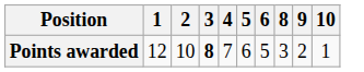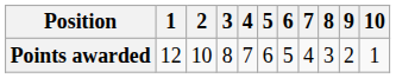 <table class="wikitable floatleft" style="text-align: center">
 <tr>
 <th scope="col">Position</th>
 <th scope="col">1</th>
 <th scope="col">2</th>
 <th scope="col">3</th>
 <th scope="col">4</th>
 <th scope="col">5</th>
 <th scope="col">6</th>
+<th scope="col">7</th>
 <th scope="col">8</th>
 <th scope="col">9</th>
 <th scope="col">10</th>
 </tr>
 <tr>
 <th scope="row">Points awarded</th>
 <td>12</td>
 <td>10</td>
-<td><strong>8</strong></td>
+<td>8</td>
 <td>7</td>
 <td>6</td>
 <td>5</td>
+<td>4</td>
 <td>3</td>
 <td>2</td>
 <td>1</td>
 </tr>
 </table>
